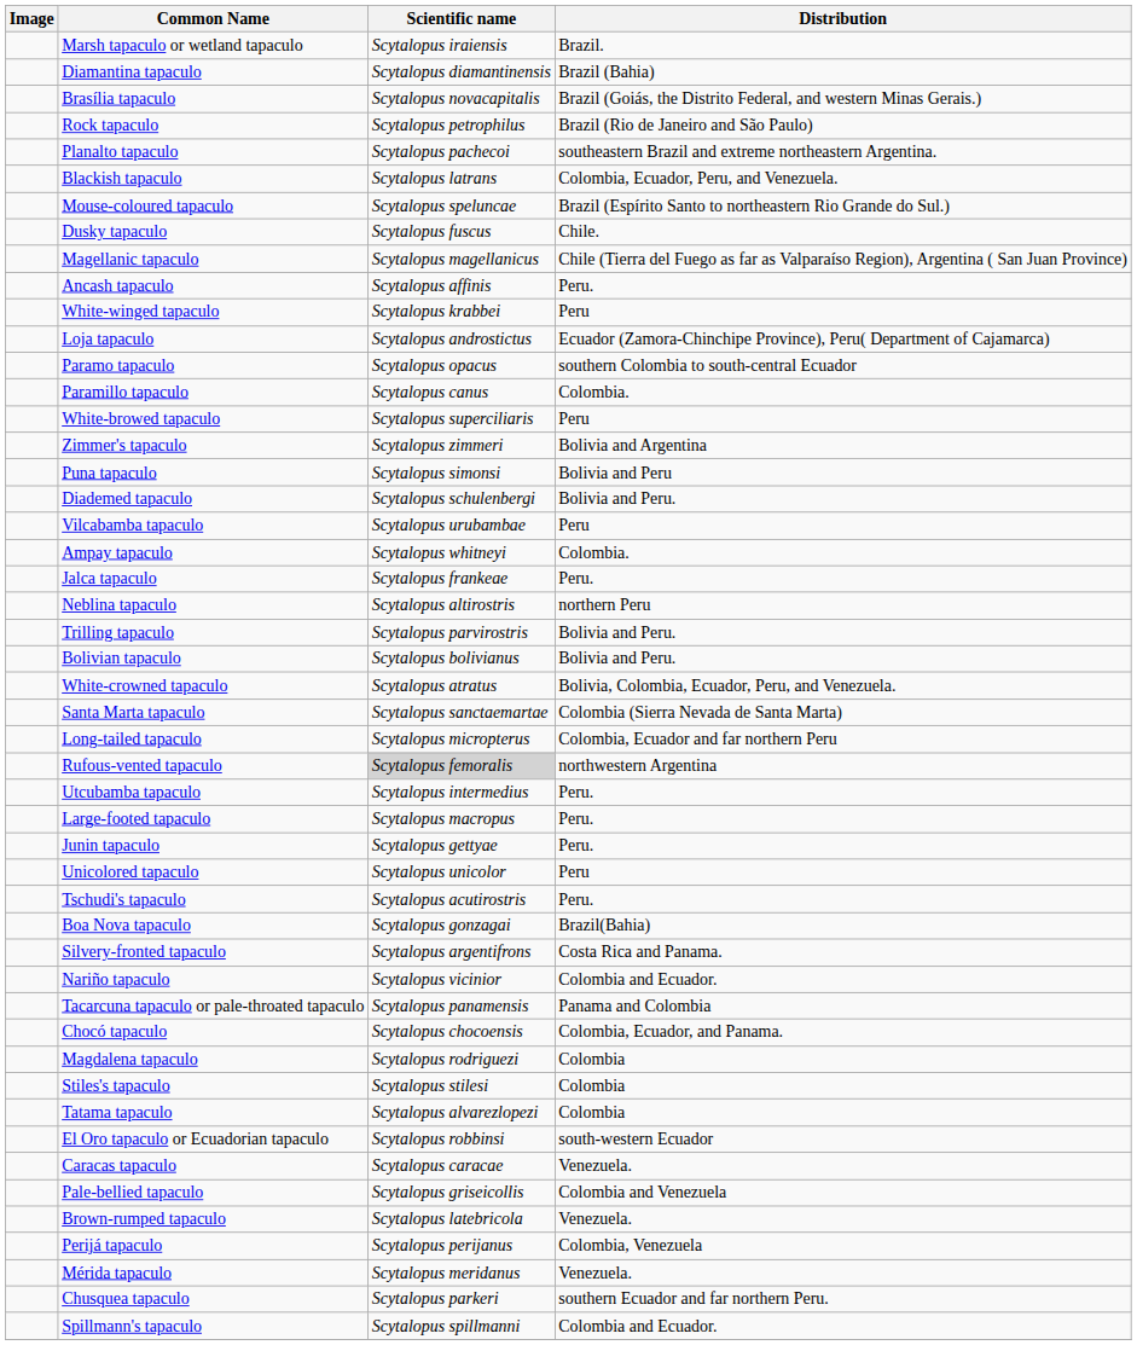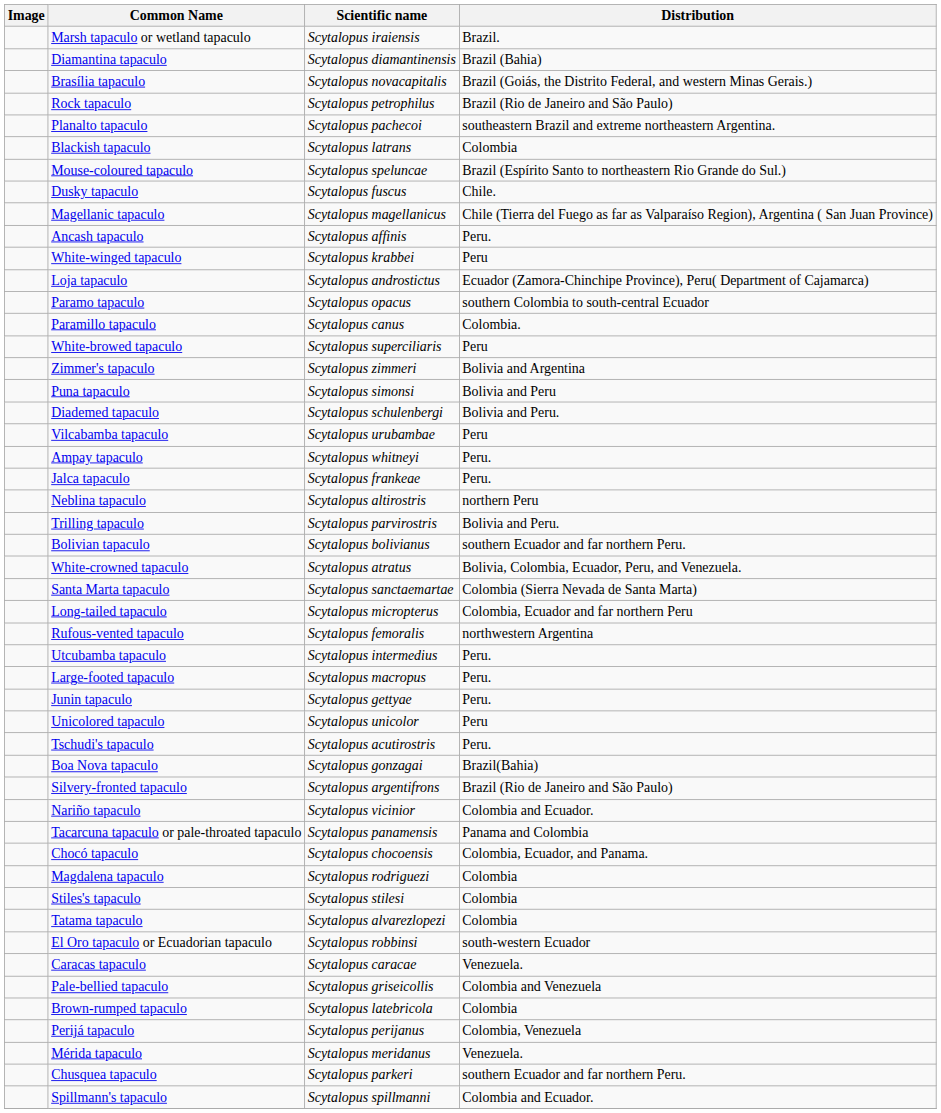 <table class="wikitable sortable">
 <tr>
 <th>Image</th>
 <th>Common Name</th>
 <th>Scientific name</th>
 <th>Distribution</th>
 </tr>
 <tr>
 <td></td>
 <td><a href='#'>Marsh tapaculo</a> or wetland tapaculo</td>
 <td><em>Scytalopus iraiensis</em></td>
 <td>Brazil.</td>
 </tr>
 <tr>
 <td></td>
 <td><a href='#'>Diamantina tapaculo</a></td>
 <td><em>Scytalopus diamantinensis</em></td>
 <td>Brazil (Bahia)</td>
 </tr>
 <tr>
 <td></td>
 <td><a href='#'>Brasília tapaculo</a></td>
 <td><em>Scytalopus novacapitalis</em></td>
 <td>Brazil (Goiás, the Distrito Federal, and western Minas Gerais.)</td>
 </tr>
 <tr>
 <td></td>
 <td><a href='#'>Rock tapaculo</a></td>
 <td><em>Scytalopus petrophilus</em></td>
 <td>Brazil (Rio de Janeiro and São Paulo)</td>
 </tr>
 <tr>
 <td></td>
 <td><a href='#'>Planalto tapaculo</a></td>
 <td><em>Scytalopus pachecoi</em></td>
 <td>southeastern Brazil and extreme northeastern Argentina.</td>
 </tr>
 <tr>
 <td></td>
 <td><a href='#'>Blackish tapaculo</a></td>
 <td><em>Scytalopus latrans</em></td>
-<td>Colombia, Ecuador, Peru, and Venezuela.</td>
+<td>Colombia</td>
 </tr>
 <tr>
 <td></td>
 <td><a href='#'>Mouse-coloured tapaculo</a></td>
 <td><em>Scytalopus speluncae</em></td>
 <td>Brazil (Espírito Santo to northeastern Rio Grande do Sul.)</td>
 </tr>
 <tr>
 <td></td>
 <td><a href='#'>Dusky tapaculo</a></td>
 <td><em>Scytalopus fuscus</em></td>
 <td>Chile.</td>
 </tr>
 <tr>
 <td></td>
 <td><a href='#'>Magellanic tapaculo</a></td>
 <td><em>Scytalopus magellanicus</em></td>
 <td>Chile (Tierra del Fuego as far as Valparaíso Region), Argentina ( San Juan Province)</td>
 </tr>
 <tr>
 <td></td>
 <td><a href='#'>Ancash tapaculo</a></td>
 <td><em>Scytalopus affinis</em></td>
 <td>Peru.</td>
 </tr>
 <tr>
 <td></td>
 <td><a href='#'>White-winged tapaculo</a></td>
 <td><em>Scytalopus krabbei</em></td>
 <td>Peru</td>
 </tr>
 <tr>
 <td></td>
 <td><a href='#'>Loja tapaculo</a></td>
 <td><em>Scytalopus androstictus</em></td>
 <td>Ecuador (Zamora-Chinchipe Province), Peru( Department of Cajamarca)</td>
 </tr>
 <tr>
 <td></td>
 <td><a href='#'>Paramo tapaculo</a></td>
 <td><em>Scytalopus opacus</em></td>
 <td>southern Colombia to south-central Ecuador</td>
 </tr>
 <tr>
 <td></td>
 <td><a href='#'>Paramillo tapaculo</a></td>
 <td><em>Scytalopus canus</em></td>
 <td>Colombia.</td>
 </tr>
 <tr>
 <td></td>
 <td><a href='#'>White-browed tapaculo</a></td>
 <td><em>Scytalopus superciliaris</em></td>
 <td>Peru</td>
 </tr>
 <tr>
 <td></td>
 <td><a href='#'>Zimmer's tapaculo</a></td>
 <td><em>Scytalopus zimmeri</em></td>
 <td>Bolivia and Argentina</td>
 </tr>
 <tr>
 <td></td>
 <td><a href='#'>Puna tapaculo</a></td>
 <td><em>Scytalopus simonsi</em></td>
 <td>Bolivia and Peru</td>
 </tr>
 <tr>
 <td></td>
 <td><a href='#'>Diademed tapaculo</a></td>
 <td><em>Scytalopus schulenbergi</em></td>
 <td>Bolivia and Peru.</td>
 </tr>
 <tr>
 <td></td>
 <td><a href='#'>Vilcabamba tapaculo</a></td>
 <td><em>Scytalopus urubambae</em></td>
 <td>Peru</td>
 </tr>
 <tr>
 <td></td>
 <td><a href='#'>Ampay tapaculo</a></td>
 <td><em>Scytalopus whitneyi</em></td>
-<td>Colombia.</td>
+<td>Peru.</td>
 </tr>
 <tr>
 <td></td>
 <td><a href='#'>Jalca tapaculo</a></td>
 <td><em>Scytalopus frankeae</em></td>
 <td>Peru.</td>
 </tr>
 <tr>
 <td></td>
 <td><a href='#'>Neblina tapaculo</a></td>
 <td><em>Scytalopus altirostris</em></td>
 <td>northern Peru</td>
 </tr>
 <tr>
 <td></td>
 <td><a href='#'>Trilling tapaculo</a></td>
 <td><em>Scytalopus parvirostris</em></td>
 <td>Bolivia and Peru.</td>
 </tr>
 <tr>
 <td></td>
 <td><a href='#'>Bolivian tapaculo</a></td>
 <td><em>Scytalopus bolivianus</em></td>
-<td>Bolivia and Peru.</td>
+<td>southern Ecuador and far northern Peru.</td>
 </tr>
 <tr>
 <td></td>
 <td><a href='#'>White-crowned tapaculo</a></td>
 <td><em>Scytalopus atratus</em></td>
 <td>Bolivia, Colombia, Ecuador, Peru, and Venezuela.</td>
 </tr>
 <tr>
 <td></td>
 <td><a href='#'>Santa Marta tapaculo</a></td>
 <td><em>Scytalopus sanctaemartae</em></td>
 <td>Colombia (Sierra Nevada de Santa Marta)</td>
 </tr>
 <tr>
 <td></td>
 <td><a href='#'>Long-tailed tapaculo</a></td>
 <td><em>Scytalopus micropterus</em></td>
 <td>Colombia, Ecuador and far northern Peru</td>
 </tr>
 <tr>
 <td></td>
 <td><a href='#'>Rufous-vented tapaculo</a></td>
-<td style="background: lightgrey;"><em>Scytalopus femoralis</em></td>
+<td><em>Scytalopus femoralis</em></td>
 <td>northwestern Argentina</td>
 </tr>
 <tr>
 <td></td>
 <td><a href='#'>Utcubamba tapaculo</a></td>
 <td><em>Scytalopus intermedius</em></td>
 <td>Peru.</td>
 </tr>
 <tr>
 <td></td>
 <td><a href='#'>Large-footed tapaculo</a></td>
 <td><em>Scytalopus macropus</em></td>
 <td>Peru.</td>
 </tr>
 <tr>
 <td></td>
 <td><a href='#'>Junin tapaculo</a></td>
 <td><em>Scytalopus gettyae</em></td>
 <td>Peru.</td>
 </tr>
 <tr>
 <td></td>
 <td><a href='#'>Unicolored tapaculo</a></td>
 <td><em>Scytalopus unicolor</em></td>
 <td>Peru</td>
 </tr>
 <tr>
 <td></td>
 <td><a href='#'>Tschudi's tapaculo</a></td>
 <td><em>Scytalopus acutirostris</em></td>
 <td>Peru.</td>
 </tr>
 <tr>
 <td></td>
 <td><a href='#'>Boa Nova tapaculo</a></td>
 <td><em>Scytalopus gonzagai</em></td>
 <td>Brazil(Bahia)</td>
 </tr>
 <tr>
 <td></td>
 <td><a href='#'>Silvery-fronted tapaculo</a></td>
 <td><em>Scytalopus argentifrons</em></td>
-<td>Costa Rica and Panama.</td>
+<td>Brazil (Rio de Janeiro and São Paulo)</td>
 </tr>
 <tr>
 <td></td>
 <td><a href='#'>Nariño tapaculo</a></td>
 <td><em>Scytalopus vicinior</em></td>
 <td>Colombia and Ecuador.</td>
 </tr>
 <tr>
 <td></td>
 <td><a href='#'>Tacarcuna tapaculo</a> or pale-throated tapaculo</td>
 <td><em>Scytalopus panamensis</em></td>
 <td>Panama and Colombia</td>
 </tr>
 <tr>
 <td></td>
 <td><a href='#'>Chocó tapaculo</a></td>
 <td><em>Scytalopus chocoensis</em></td>
 <td>Colombia, Ecuador, and Panama.</td>
 </tr>
 <tr>
 <td></td>
 <td><a href='#'>Magdalena tapaculo</a></td>
 <td><em>Scytalopus rodriguezi</em></td>
 <td>Colombia</td>
 </tr>
 <tr>
 <td></td>
 <td><a href='#'>Stiles's tapaculo</a></td>
 <td><em>Scytalopus stilesi</em></td>
 <td>Colombia</td>
 </tr>
 <tr>
 <td></td>
 <td><a href='#'>Tatama tapaculo</a></td>
 <td><em>Scytalopus alvarezlopezi</em></td>
 <td>Colombia</td>
 </tr>
 <tr>
 <td></td>
 <td><a href='#'>El Oro tapaculo</a> or Ecuadorian tapaculo</td>
 <td><em>Scytalopus robbinsi</em></td>
 <td>south-western Ecuador</td>
 </tr>
 <tr>
 <td></td>
 <td><a href='#'>Caracas tapaculo</a></td>
 <td><em>Scytalopus caracae</em></td>
 <td>Venezuela.</td>
 </tr>
 <tr>
 <td></td>
 <td><a href='#'>Pale-bellied tapaculo</a></td>
 <td><em>Scytalopus griseicollis</em></td>
 <td>Colombia and Venezuela</td>
 </tr>
 <tr>
 <td></td>
 <td><a href='#'>Brown-rumped tapaculo</a></td>
 <td><em>Scytalopus latebricola</em></td>
-<td>Venezuela.</td>
+<td>Colombia</td>
 </tr>
 <tr>
 <td></td>
 <td><a href='#'>Perijá tapaculo</a></td>
 <td><em>Scytalopus perijanus</em></td>
 <td>Colombia, Venezuela</td>
 </tr>
 <tr>
 <td></td>
 <td><a href='#'>Mérida tapaculo</a></td>
 <td><em>Scytalopus meridanus</em></td>
 <td>Venezuela.</td>
 </tr>
 <tr>
 <td></td>
 <td><a href='#'>Chusquea tapaculo</a></td>
 <td><em>Scytalopus parkeri</em></td>
 <td>southern Ecuador and far northern Peru.</td>
 </tr>
 <tr>
 <td></td>
 <td><a href='#'>Spillmann's tapaculo</a></td>
 <td><em>Scytalopus spillmanni</em></td>
 <td>Colombia and Ecuador.</td>
 </tr>
 <tr>
 </tr>
 </table>
